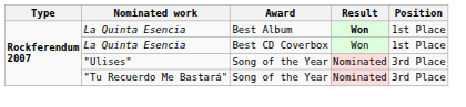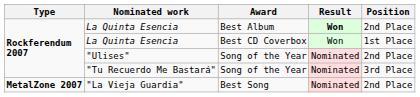 <table class="wikitable">
 <tr>
 <th>Type</th>
 <th>Nominated work</th>
 <th>Award</th>
 <th>Result</th>
 <th>Position</th>
 </tr>
 <tr>
 <td rowspan="4"><strong>Rockferendum<br>2007</strong></td>
 <td><em>La Quinta Esencia</em></td>
 <td>Best Album</td>
 <td align="center" style="background: #ddffdd"><strong>Won</strong></td>
-<td>1st Place</td>
+<td>2nd Place</td>
 </tr>
 <tr>
 <td><em>La Quinta Esencia</em></td>
 <td>Best CD Coverbox</td>
 <td align="center" style="background: #ddffdd">Won</td>
 <td>1st Place</td>
 </tr>
 <tr>
 <td>"Ulises"</td>
 <td>Song of the Year</td>
 <td align="center" style="background: #ffdddd">Nominated</td>
-<td>3rd Place</td>
+<td>2nd Place</td>
 </tr>
 <tr>
 <td>"Tu Recuerdo Me Bastará"</td>
 <td>Song of the Year</td>
 <td align="center" style="background: #ffdddd">Nominated</td>
 <td>3rd Place</td>
 </tr>
+<tr>
+<td rowspan="1"><strong>MetalZone 2007</strong></td>
+<td>"La Vieja Guardia"</td>
+<td>Best Song</td>
+<td align="center" style="background: #ffdddd">Nominated</td>
+<td>2nd Place</td>
+</tr>
 </table>
